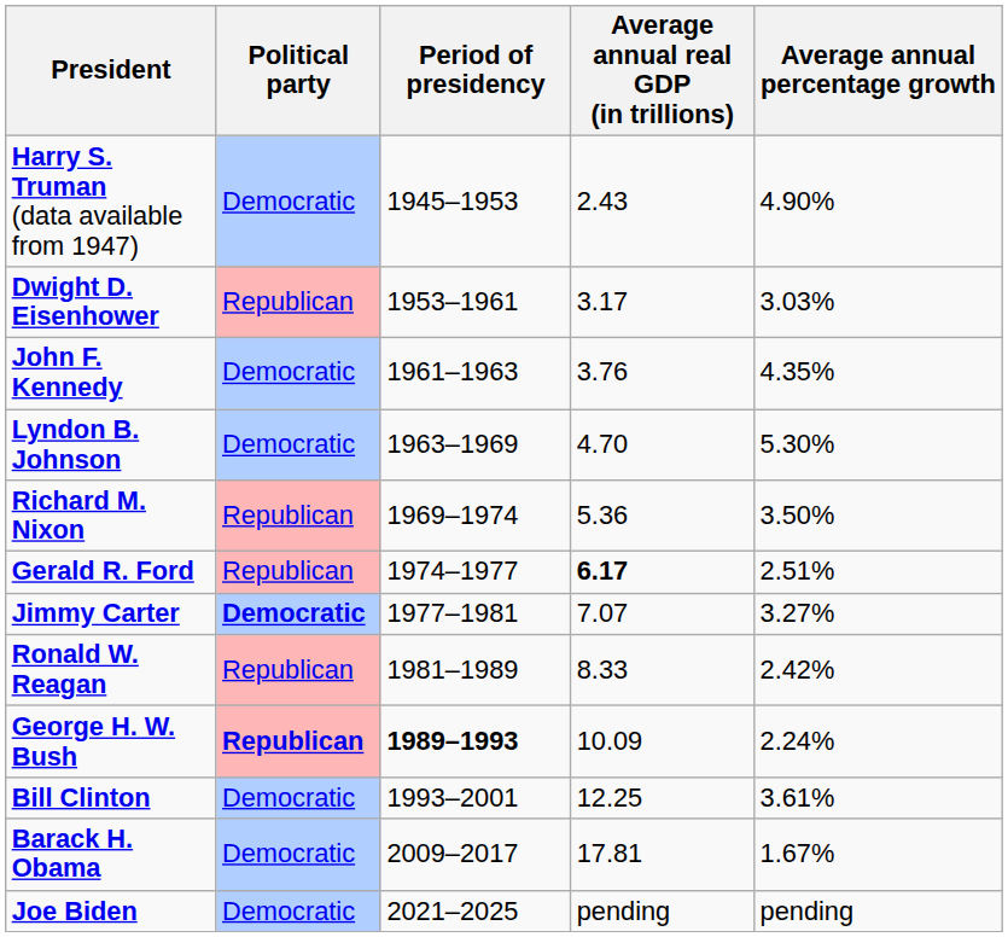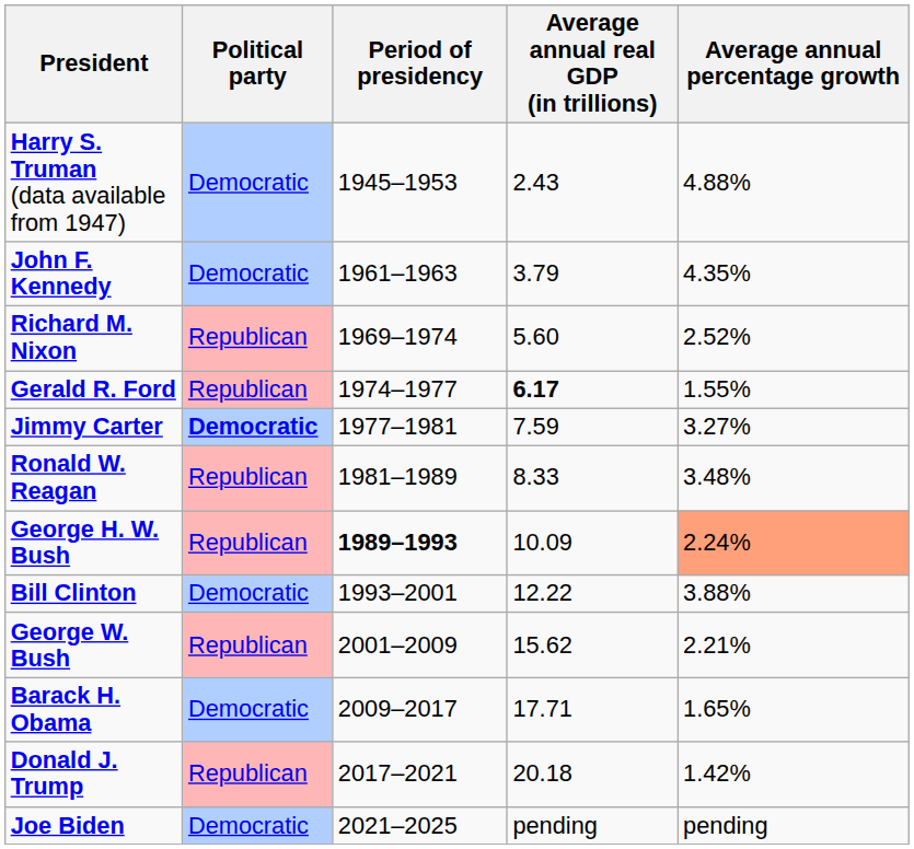 <table class="wikitable sortable">
 <tr>
 <th>President</th>
 <th>Political party</th>
 <th>Period of presidency</th>
 <th>Average annual real GDP<br>(in trillions)</th>
 <th>Average annual percentage growth</th>
 </tr>
 <tr>
 <td><strong><a href='#'>Harry S. Truman</a></strong><br>(data available from 1947)</td>
 <td style="background:#B0CEFF"><a href='#'>Democratic</a></td>
 <td>1945–1953</td>
 <td>2.43</td>
-<td>4.90%</td>
-</tr>
-<tr>
-<td><strong><a href='#'>Dwight D. Eisenhower</a></strong></td>
-<td style="background:#FFB6B6"><a href='#'>Republican</a></td>
-<td>1953–1961</td>
-<td>3.17</td>
-<td>3.03%</td>
+<td>4.88%</td>
 </tr>
 <tr>
 <td><strong><a href='#'>John F. Kennedy</a></strong></td>
 <td style="background:#B0CEFF"><a href='#'>Democratic</a></td>
 <td>1961–1963</td>
-<td>3.76</td>
+<td>3.79</td>
 <td>4.35%</td>
-</tr>
-<tr>
-<td><strong><a href='#'>Lyndon B. Johnson</a></strong></td>
-<td style="background:#B0CEFF"><a href='#'>Democratic</a></td>
-<td>1963–1969</td>
-<td>4.70</td>
-<td>5.30%</td>
 </tr>
 <tr>
 <td><strong><a href='#'>Richard M. Nixon</a></strong></td>
 <td style="background:#FFB6B6"><a href='#'>Republican</a></td>
 <td>1969–1974</td>
-<td>5.36</td>
-<td>3.50%</td>
+<td>5.60</td>
+<td>2.52%</td>
 </tr>
 <tr>
 <td><strong><a href='#'>Gerald R. Ford</a></strong></td>
 <td style="background:#FFB6B6"><a href='#'>Republican</a></td>
 <td>1974–1977</td>
 <td><strong>6.17</strong></td>
-<td>2.51%</td>
+<td>1.55%</td>
 </tr>
 <tr>
 <td><strong><a href='#'>Jimmy Carter</a></strong></td>
 <td style="background:#B0CEFF"><strong><a href='#'>Democratic</a></strong></td>
 <td>1977–1981</td>
-<td>7.07</td>
+<td>7.59</td>
 <td>3.27%</td>
 </tr>
 <tr>
 <td><strong><a href='#'>Ronald W. Reagan</a></strong></td>
 <td style="background:#FFB6B6"><a href='#'>Republican</a></td>
 <td>1981–1989</td>
 <td>8.33</td>
-<td>2.42%</td>
+<td>3.48%</td>
 </tr>
 <tr>
 <td><strong><a href='#'>George H. W. Bush</a></strong></td>
-<td style="background:#FFB6B6"><strong><a href='#'>Republican</a></strong></td>
+<td style="background:#FFB6B6"><a href='#'>Republican</a></td>
 <td><strong>1989–1993</strong></td>
 <td>10.09</td>
-<td>2.24%</td>
+<td style="background: lightsalmon;">2.24%</td>
 </tr>
 <tr>
 <td><strong><a href='#'>Bill Clinton</a></strong></td>
 <td style="background:#B0CEFF"><a href='#'>Democratic</a></td>
 <td>1993–2001</td>
-<td>12.25</td>
-<td>3.61%</td>
+<td>12.22</td>
+<td>3.88%</td>
+</tr>
+<tr>
+<td><strong><a href='#'>George W. Bush</a></strong></td>
+<td style="background:#FFB6B6"><a href='#'>Republican</a></td>
+<td>2001–2009</td>
+<td>15.62</td>
+<td>2.21%</td>
 </tr>
 <tr>
 <td><strong><a href='#'>Barack H. Obama</a></strong></td>
 <td style="background:#B0CEFF"><a href='#'>Democratic</a></td>
 <td>2009–2017</td>
-<td>17.81</td>
-<td>1.67%</td>
+<td>17.71</td>
+<td>1.65%</td>
+</tr>
+<tr>
+<td><strong><a href='#'>Donald J. Trump</a></strong></td>
+<td style="background:#FFB6B6"><a href='#'>Republican</a></td>
+<td>2017–2021</td>
+<td>20.18</td>
+<td>1.42%</td>
 </tr>
 <tr>
 <td><strong><a href='#'>Joe Biden</a></strong></td>
 <td style="background:#B0CEFF"><a href='#'>Democratic</a></td>
 <td>2021–2025</td>
 <td>pending</td>
 <td>pending</td>
 </tr>
 </table>
